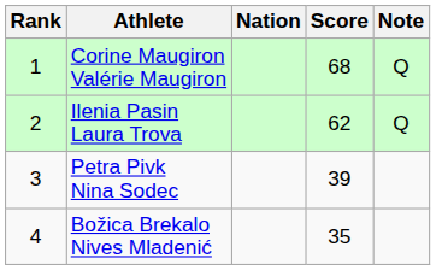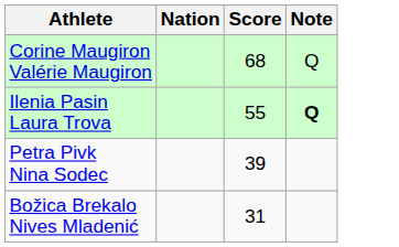 <table class="wikitable sortable" style="text-align:center">
 <tr>
-<th>Rank</th>
 <th>Athlete</th>
 <th>Nation</th>
 <th>Score</th>
 <th>Note</th>
 </tr>
 <tr bgcolor=ccffcc>
-<td>1</td>
 <td align=left><a href='#'>Corine Maugiron</a><br><a href='#'>Valérie Maugiron</a></td>
 <td align=left></td>
 <td>68</td>
 <td>Q</td>
 </tr>
 <tr bgcolor=ccffcc>
-<td>2</td>
 <td align=left><a href='#'>Ilenia Pasin</a><br><a href='#'>Laura Trova</a></td>
 <td align=left></td>
-<td>62</td>
-<td>Q</td>
+<td>55</td>
+<td><strong>Q</strong></td>
 </tr>
 <tr>
-<td>3</td>
 <td align=left><a href='#'>Petra Pivk</a><br><a href='#'>Nina Sodec</a></td>
 <td align=left></td>
 <td>39</td>
 <td></td>
 </tr>
 <tr>
-<td>4</td>
 <td align=left><a href='#'>Božica Brekalo</a><br><a href='#'>Nives Mladenić</a></td>
 <td align=left></td>
-<td>35</td>
+<td>31</td>
 <td></td>
 </tr>
 </table>
